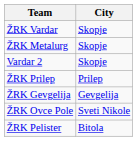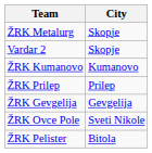 <table class="wikitable">
 <tr>
 <th>Team</th>
 <th>City</th>
-</tr>
-<tr>
-<td><a href='#'>ŽRK Vardar</a></td>
-<td><a href='#'>Skopje</a></td>
 </tr>
 <tr>
 <td><a href='#'>ŽRK Metalurg</a></td>
 <td><a href='#'>Skopje</a></td>
 </tr>
 <tr>
 <td><a href='#'>Vardar 2</a></td>
 <td><a href='#'>Skopje</a></td>
+</tr>
+<tr>
+<td><a href='#'>ŽRK Kumanovo</a></td>
+<td><a href='#'>Kumanovo</a></td>
 </tr>
 <tr>
 <td><a href='#'>ŽRK Prilep</a></td>
 <td><a href='#'>Prilep</a></td>
 </tr>
 <tr>
 <td><a href='#'>ŽRK Gevgelija</a></td>
 <td><a href='#'>Gevgelija</a></td>
 </tr>
 <tr>
 <td><a href='#'>ŽRK Ovce Pole</a></td>
 <td><a href='#'>Sveti Nikole</a></td>
 </tr>
 <tr>
 <td><a href='#'>ŽRK Pelister</a></td>
 <td><a href='#'>Bitola</a></td>
 </tr>
 </table>
